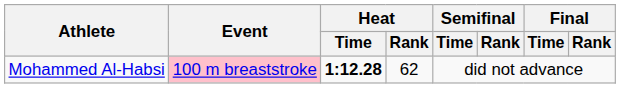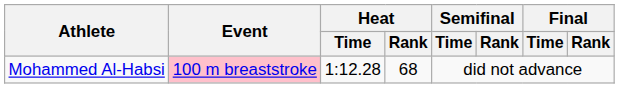 <table class=wikitable style="font-size:90%">
 <tr>
 <th rowspan="2">Athlete</th>
 <th rowspan="2">Event</th>
 <th colspan="2">Heat</th>
 <th colspan="2">Semifinal</th>
 <th colspan="2">Final</th>
 </tr>
 <tr style="font-size:95%">
 <th>Time</th>
 <th>Rank</th>
 <th>Time</th>
 <th>Rank</th>
 <th>Time</th>
 <th>Rank</th>
 </tr>
 <tr align=center>
 <td align=left><a href='#'>Mohammed Al-Habsi</a></td>
 <td align=left style="background: pink;"><a href='#'>100 m breaststroke</a></td>
-<td><strong>1:12.28</strong></td>
-<td>62</td>
+<td>1:12.28</td>
+<td>68</td>
 <td colspan=4>did not advance</td>
 </tr>
 </table>
